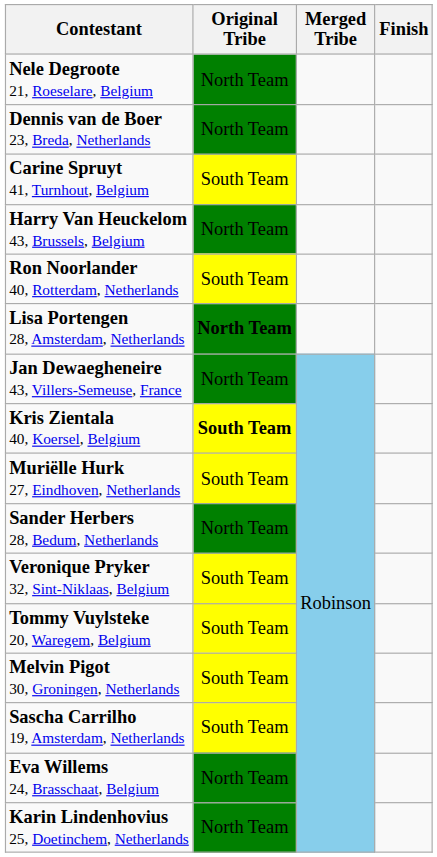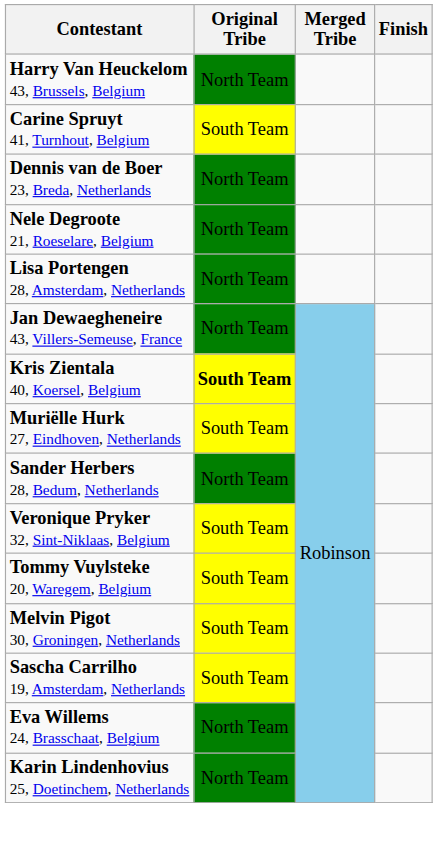 <table class="wikitable" style="margin:auto; text-align:center">
 <tr>
 <th>Contestant</th>
 <th>Original<br>Tribe</th>
 <th>Merged<br>Tribe</th>
 <th>Finish</th>
 </tr>
 <tr>
-<td align="left"><strong>Nele Degroote</strong><br><small>21, <a href='#'>Roeselare</a>, <a href='#'>Belgium</a></small></td>
-<td bgcolor="green" align=center>North Team</td>
-<td></td>
-<td></td>
-</tr>
-<tr>
-<td align="left"><strong>Dennis van de Boer</strong><br><small>23, <a href='#'>Breda</a>, <a href='#'>Netherlands</a></small></td>
+<td align="left"><strong>Harry Van Heuckelom</strong><br><small>43, <a href='#'>Brussels</a>, <a href='#'>Belgium</a></small></td>
 <td bgcolor="green">North Team</td>
 <td></td>
 <td></td>
 </tr>
 <tr>
 <td align="left"><strong>Carine Spruyt</strong><br><small>41, <a href='#'>Turnhout</a>, <a href='#'>Belgium</a></small></td>
 <td bgcolor="yellow">South Team</td>
 <td></td>
 <td></td>
 </tr>
 <tr>
-<td align="left"><strong>Harry Van Heuckelom</strong><br><small>43, <a href='#'>Brussels</a>, <a href='#'>Belgium</a></small></td>
+<td align="left"><strong>Dennis van de Boer</strong><br><small>23, <a href='#'>Breda</a>, <a href='#'>Netherlands</a></small></td>
 <td bgcolor="green">North Team</td>
 <td></td>
 <td></td>
 </tr>
 <tr>
-<td align="left"><strong>Ron Noorlander</strong><br><small>40, <a href='#'>Rotterdam</a>, <a href='#'>Netherlands</a></small></td>
-<td bgcolor="yellow">South Team</td>
+<td align="left"><strong>Nele Degroote</strong><br><small>21, <a href='#'>Roeselare</a>, <a href='#'>Belgium</a></small></td>
+<td bgcolor="green" align=center>North Team</td>
 <td></td>
 <td></td>
 </tr>
 <tr>
 <td align="left"><strong>Lisa Portengen</strong><br><small>28, <a href='#'>Amsterdam</a>, <a href='#'>Netherlands</a></small></td>
-<td bgcolor="green"><strong>North Team</strong></td>
+<td bgcolor="green">North Team</td>
 <td></td>
 <td></td>
 </tr>
 <tr>
 <td align="left"><strong>Jan Dewaegheneire</strong><br><small>43, <a href='#'>Villers-Semeuse</a>, <a href='#'>France</a></small></td>
 <td bgcolor="green">North Team</td>
 <td align=center bgcolor="skyblue" rowspan=10>Robinson</td>
 <td></td>
 </tr>
 <tr>
 <td align="left"><strong>Kris Zientala</strong><br><small>40, <a href='#'>Koersel</a>, <a href='#'>Belgium</a></small></td>
 <td bgcolor="yellow"><strong>South Team</strong></td>
 <td></td>
 </tr>
 <tr>
 <td align="left"><strong>Muriëlle Hurk</strong><br><small>27, <a href='#'>Eindhoven</a>, <a href='#'>Netherlands</a></small></td>
 <td bgcolor="yellow">South Team</td>
 <td></td>
 </tr>
 <tr>
 <td align="left"><strong>Sander Herbers</strong><br><small>28, <a href='#'>Bedum</a>, <a href='#'>Netherlands</a></small></td>
 <td bgcolor="green">North Team</td>
 <td></td>
 </tr>
 <tr>
 <td align="left"><strong>Veronique Pryker</strong><br><small>32, <a href='#'>Sint-Niklaas</a>, <a href='#'>Belgium</a></small></td>
 <td bgcolor="yellow">South Team</td>
 <td></td>
 </tr>
 <tr>
 <td align="left"><strong>Tommy Vuylsteke</strong><br><small>20, <a href='#'>Waregem</a>, <a href='#'>Belgium</a></small></td>
 <td bgcolor="yellow">South Team</td>
 <td></td>
 </tr>
 <tr>
 <td align="left"><strong>Melvin Pigot</strong><br><small>30, <a href='#'>Groningen</a>, <a href='#'>Netherlands</a></small></td>
 <td bgcolor="yellow">South Team</td>
 <td></td>
 </tr>
 <tr>
 <td align="left"><strong>Sascha Carrilho</strong><br><small>19, <a href='#'>Amsterdam</a>, <a href='#'>Netherlands</a></small></td>
 <td bgcolor="yellow">South Team</td>
 <td></td>
 </tr>
 <tr>
 <td align="left"><strong>Eva Willems</strong><br><small>24, <a href='#'>Brasschaat</a>, <a href='#'>Belgium</a></small></td>
 <td bgcolor="green">North Team</td>
 <td></td>
 </tr>
 <tr>
 <td align="left"><strong>Karin Lindenhovius</strong><br><small>25, <a href='#'>Doetinchem</a>, <a href='#'>Netherlands</a></small></td>
 <td bgcolor="green">North Team</td>
 <td></td>
 </tr>
 </table>
